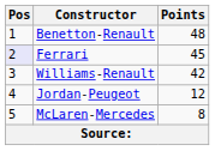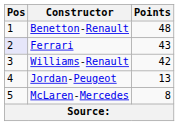 <table class="wikitable" style="font-size: 95%;">
 <tr>
 <th>Pos</th>
 <th>Constructor</th>
 <th>Points</th>
 </tr>
 <tr>
 <td>1</td>
 <td> <a href='#'>Benetton</a>-<a href='#'>Renault</a></td>
 <td align="right">48</td>
 </tr>
 <tr>
 <td style="background: lavender;">2</td>
 <td> <a href='#'>Ferrari</a></td>
-<td align="right">45</td>
+<td align="right">43</td>
 </tr>
 <tr>
 <td>3</td>
 <td> <a href='#'>Williams</a>-<a href='#'>Renault</a></td>
 <td align="right">42</td>
 </tr>
 <tr>
 <td>4</td>
 <td> <a href='#'>Jordan</a>-<a href='#'>Peugeot</a></td>
-<td align="right">12</td>
+<td align="right">13</td>
 </tr>
 <tr>
 <td>5</td>
 <td> <a href='#'>McLaren</a>-<a href='#'>Mercedes</a></td>
 <td align="right">8</td>
 </tr>
 <tr>
 <th colspan=4>Source: </th>
 </tr>
 </table>
